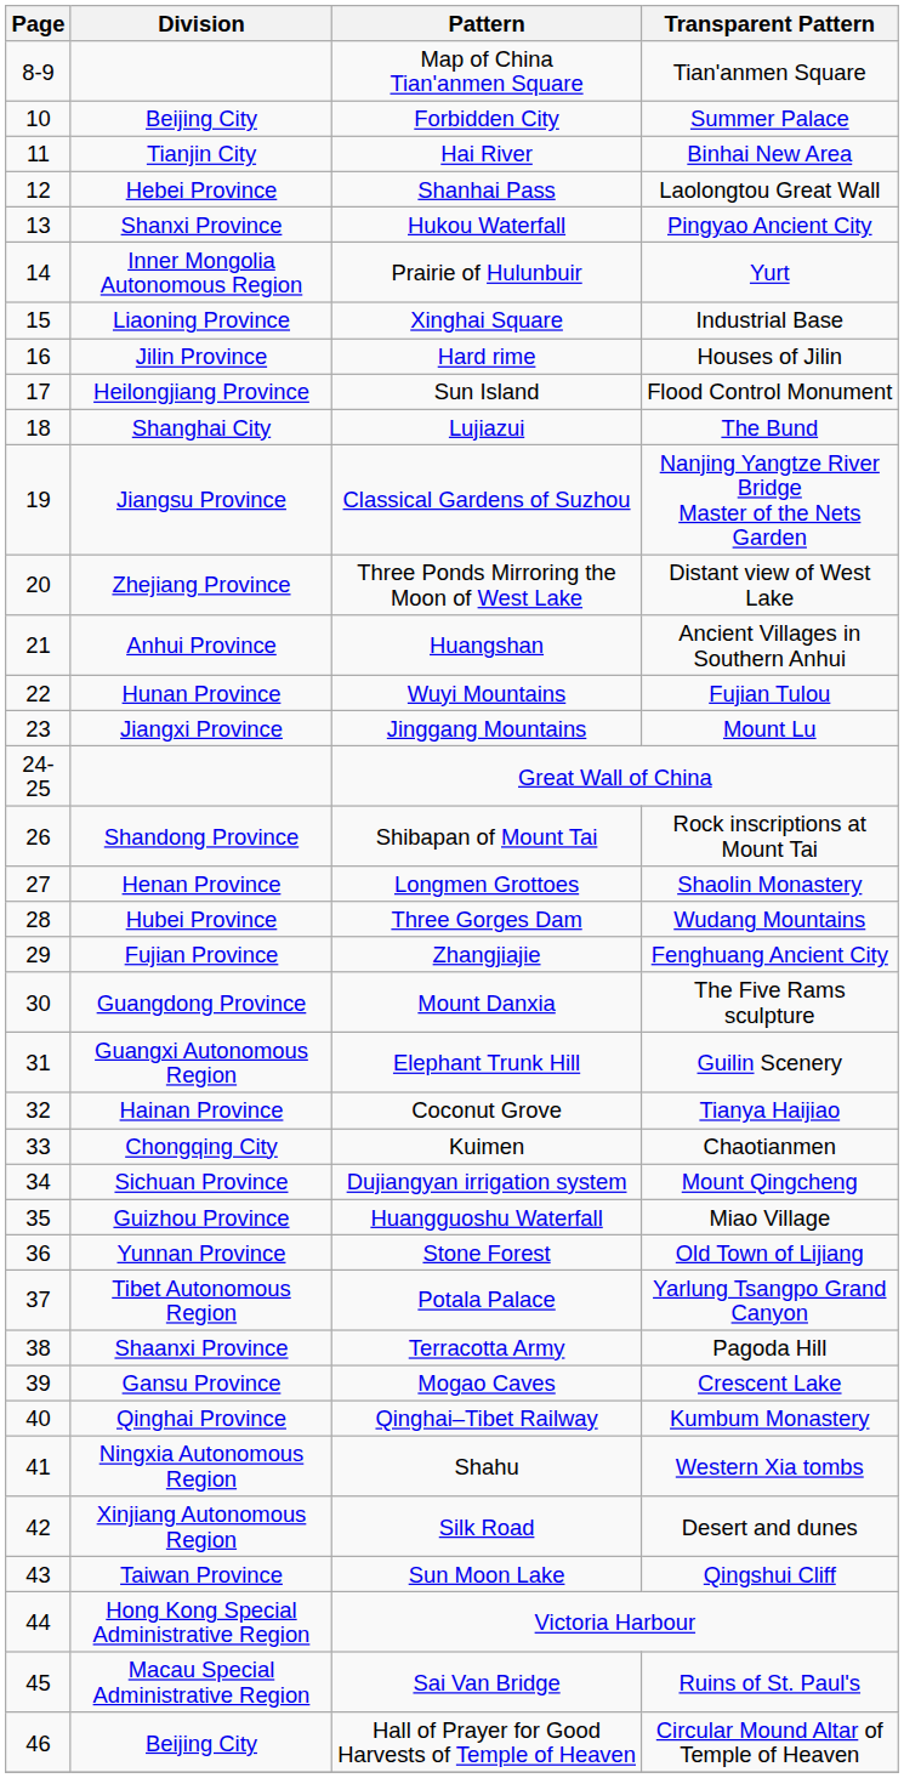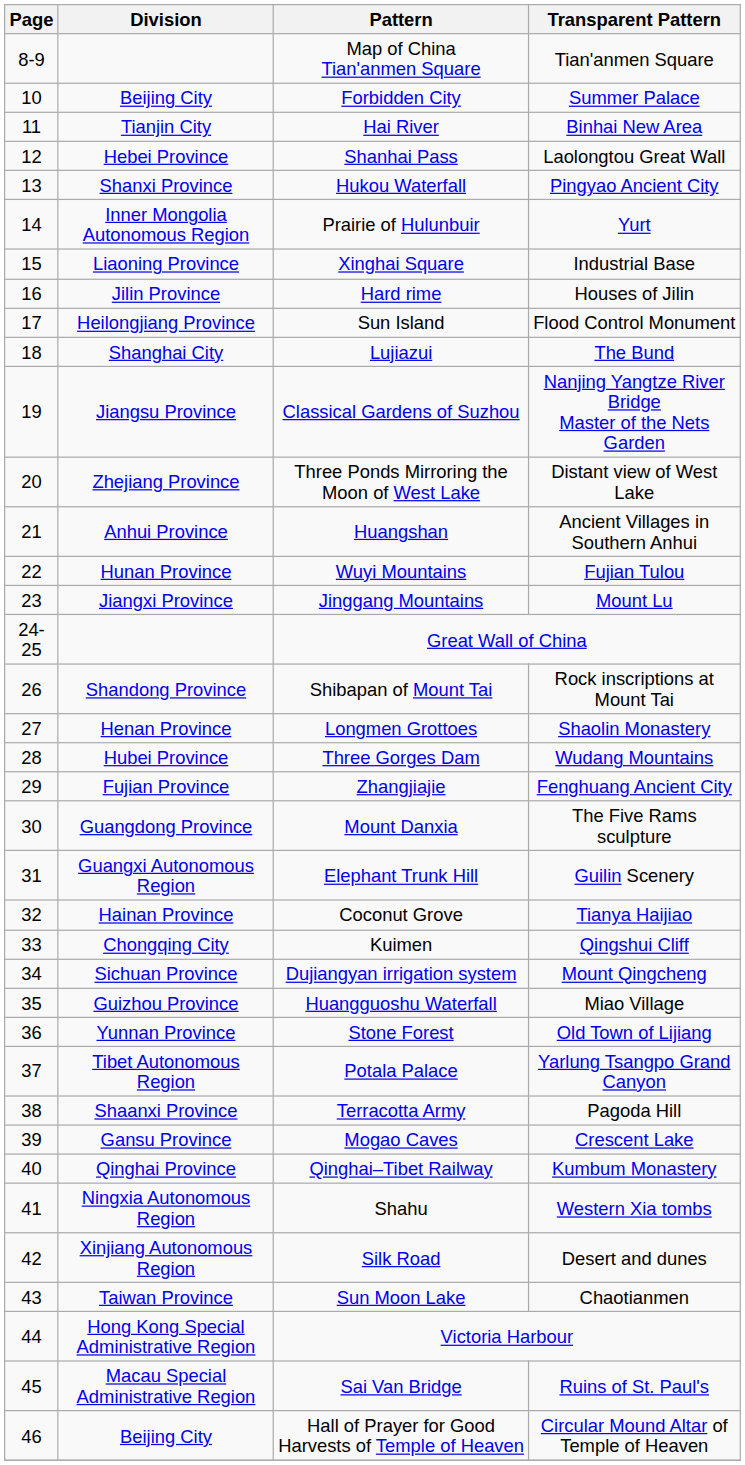 <table class="wikitable" style="text-align: center; font-size: 95%;">
 <tr>
 <th>Page</th>
 <th>Division</th>
 <th>Pattern</th>
 <th>Transparent Pattern</th>
 </tr>
 <tr>
 <td>8-9</td>
 <td></td>
 <td>Map of China<br><a href='#'>Tian'anmen Square</a></td>
 <td>Tian'anmen Square</td>
 </tr>
 <tr>
 <td>10</td>
 <td><a href='#'>Beijing City</a></td>
 <td><a href='#'>Forbidden City</a></td>
 <td><a href='#'>Summer Palace</a></td>
 </tr>
 <tr>
 <td>11</td>
 <td><a href='#'>Tianjin City</a></td>
 <td><a href='#'>Hai River</a></td>
 <td><a href='#'>Binhai New Area</a></td>
 </tr>
 <tr>
 <td>12</td>
 <td><a href='#'>Hebei Province</a></td>
 <td><a href='#'>Shanhai Pass</a></td>
 <td>Laolongtou Great Wall</td>
 </tr>
 <tr>
 <td>13</td>
 <td><a href='#'>Shanxi Province</a></td>
 <td><a href='#'>Hukou Waterfall</a></td>
 <td><a href='#'>Pingyao Ancient City</a></td>
 </tr>
 <tr>
 <td>14</td>
 <td><a href='#'>Inner Mongolia Autonomous Region</a></td>
 <td>Prairie of <a href='#'>Hulunbuir</a></td>
 <td><a href='#'>Yurt</a></td>
 </tr>
 <tr>
 <td>15</td>
 <td><a href='#'>Liaoning Province</a></td>
 <td><a href='#'>Xinghai Square</a></td>
 <td>Industrial Base</td>
 </tr>
 <tr>
 <td>16</td>
 <td><a href='#'>Jilin Province</a></td>
 <td><a href='#'>Hard rime</a></td>
 <td>Houses of Jilin</td>
 </tr>
 <tr>
 <td>17</td>
 <td><a href='#'>Heilongjiang Province</a></td>
 <td>Sun Island</td>
 <td>Flood Control Monument</td>
 </tr>
 <tr>
 <td>18</td>
 <td><a href='#'>Shanghai City</a></td>
 <td><a href='#'>Lujiazui</a></td>
 <td><a href='#'>The Bund</a></td>
 </tr>
 <tr>
 <td>19</td>
 <td><a href='#'>Jiangsu Province</a></td>
 <td><a href='#'>Classical Gardens of Suzhou</a></td>
 <td><a href='#'>Nanjing Yangtze River Bridge</a><br><a href='#'>Master of the Nets Garden</a></td>
 </tr>
 <tr>
 <td>20</td>
 <td><a href='#'>Zhejiang Province</a></td>
 <td>Three Ponds Mirroring the Moon of <a href='#'>West Lake</a></td>
 <td>Distant view of West Lake</td>
 </tr>
 <tr>
 <td>21</td>
 <td><a href='#'>Anhui Province</a></td>
 <td><a href='#'>Huangshan</a></td>
 <td>Ancient Villages in Southern Anhui</td>
 </tr>
 <tr>
 <td>22</td>
 <td><a href='#'>Hunan Province</a></td>
 <td><a href='#'>Wuyi Mountains</a></td>
 <td><a href='#'>Fujian Tulou</a></td>
 </tr>
 <tr>
 <td>23</td>
 <td><a href='#'>Jiangxi Province</a></td>
 <td><a href='#'>Jinggang Mountains</a></td>
 <td><a href='#'>Mount Lu</a></td>
 </tr>
 <tr>
 <td>24-25</td>
 <td></td>
 <td colspan="2"><a href='#'>Great Wall of China</a></td>
 </tr>
 <tr>
 <td>26</td>
 <td><a href='#'>Shandong Province</a></td>
 <td>Shibapan of <a href='#'>Mount Tai</a></td>
 <td>Rock inscriptions at Mount Tai</td>
 </tr>
 <tr>
 <td>27</td>
 <td><a href='#'>Henan Province</a></td>
 <td><a href='#'>Longmen Grottoes</a></td>
 <td><a href='#'>Shaolin Monastery</a></td>
 </tr>
 <tr>
 <td>28</td>
 <td><a href='#'>Hubei Province</a></td>
 <td><a href='#'>Three Gorges Dam</a></td>
 <td><a href='#'>Wudang Mountains</a></td>
 </tr>
 <tr>
 <td>29</td>
 <td><a href='#'>Fujian Province</a></td>
 <td><a href='#'>Zhangjiajie</a></td>
 <td><a href='#'>Fenghuang Ancient City</a></td>
 </tr>
 <tr>
 <td>30</td>
 <td><a href='#'>Guangdong Province</a></td>
 <td><a href='#'>Mount Danxia</a></td>
 <td>The Five Rams sculpture</td>
 </tr>
 <tr>
 <td>31</td>
 <td><a href='#'>Guangxi Autonomous Region</a></td>
 <td><a href='#'>Elephant Trunk Hill</a></td>
 <td><a href='#'>Guilin</a> Scenery</td>
 </tr>
 <tr>
 <td>32</td>
 <td><a href='#'>Hainan Province</a></td>
 <td>Coconut Grove</td>
 <td><a href='#'>Tianya Haijiao</a></td>
 </tr>
 <tr>
 <td>33</td>
 <td><a href='#'>Chongqing City</a></td>
 <td>Kuimen</td>
-<td>Chaotianmen</td>
+<td><a href='#'>Qingshui Cliff</a></td>
 </tr>
 <tr>
 <td>34</td>
 <td><a href='#'>Sichuan Province</a></td>
 <td><a href='#'>Dujiangyan irrigation system</a></td>
 <td><a href='#'>Mount Qingcheng</a></td>
 </tr>
 <tr>
 <td>35</td>
 <td><a href='#'>Guizhou Province</a></td>
 <td><a href='#'>Huangguoshu Waterfall</a></td>
 <td>Miao Village</td>
 </tr>
 <tr>
 <td>36</td>
 <td><a href='#'>Yunnan Province</a></td>
 <td><a href='#'>Stone Forest</a></td>
 <td><a href='#'>Old Town of Lijiang</a></td>
 </tr>
 <tr>
 <td>37</td>
 <td><a href='#'>Tibet Autonomous Region</a></td>
 <td><a href='#'>Potala Palace</a></td>
 <td><a href='#'>Yarlung Tsangpo Grand Canyon</a></td>
 </tr>
 <tr>
 <td>38</td>
 <td><a href='#'>Shaanxi Province</a></td>
 <td><a href='#'>Terracotta Army</a></td>
 <td>Pagoda Hill</td>
 </tr>
 <tr>
 <td>39</td>
 <td><a href='#'>Gansu Province</a></td>
 <td><a href='#'>Mogao Caves</a></td>
 <td><a href='#'>Crescent Lake</a></td>
 </tr>
 <tr>
 <td>40</td>
 <td><a href='#'>Qinghai Province</a></td>
 <td><a href='#'>Qinghai–Tibet Railway</a></td>
 <td><a href='#'>Kumbum Monastery</a></td>
 </tr>
 <tr>
 <td>41</td>
 <td><a href='#'>Ningxia Autonomous Region</a></td>
 <td>Shahu</td>
 <td><a href='#'>Western Xia tombs</a></td>
 </tr>
 <tr>
 <td>42</td>
 <td><a href='#'>Xinjiang Autonomous Region</a></td>
 <td><a href='#'>Silk Road</a></td>
 <td>Desert and dunes</td>
 </tr>
 <tr>
 <td>43</td>
 <td><a href='#'>Taiwan Province</a></td>
 <td><a href='#'>Sun Moon Lake</a></td>
-<td><a href='#'>Qingshui Cliff</a></td>
+<td>Chaotianmen</td>
 </tr>
 <tr>
 <td>44</td>
 <td><a href='#'>Hong Kong Special Administrative Region</a></td>
 <td colspan="2"><a href='#'>Victoria Harbour</a></td>
 </tr>
 <tr>
 <td>45</td>
 <td><a href='#'>Macau Special Administrative Region</a></td>
 <td><a href='#'>Sai Van Bridge</a></td>
 <td><a href='#'>Ruins of St. Paul's</a></td>
 </tr>
 <tr>
 <td>46</td>
 <td><a href='#'>Beijing City</a></td>
 <td>Hall of Prayer for Good Harvests of <a href='#'>Temple of Heaven</a></td>
 <td><a href='#'>Circular Mound Altar</a> of Temple of Heaven</td>
 </tr>
 <tr>
 </tr>
 </table>
